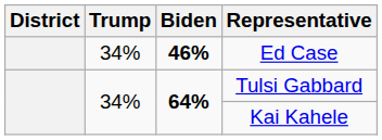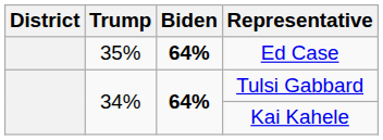 <table class="wikitable">
 <tr>
 <th>District</th>
 <th>Trump</th>
 <th>Biden</th>
 <th>Representative</th>
 </tr>
 <tr align=center>
 <th></th>
-<td>34%</td>
-<td><strong>46%</strong></td>
+<td>35%</td>
+<td><strong>64%</strong></td>
 <td><a href='#'>Ed Case</a></td>
 </tr>
 <tr align=center>
 <th rowspan=2 ></th>
 <td rowspan=2>34%</td>
 <td rowspan=2><strong>64%</strong></td>
 <td><a href='#'>Tulsi Gabbard</a></td>
 </tr>
 <tr align=center>
 <td><a href='#'>Kai Kahele</a></td>
 </tr>
 </table>
